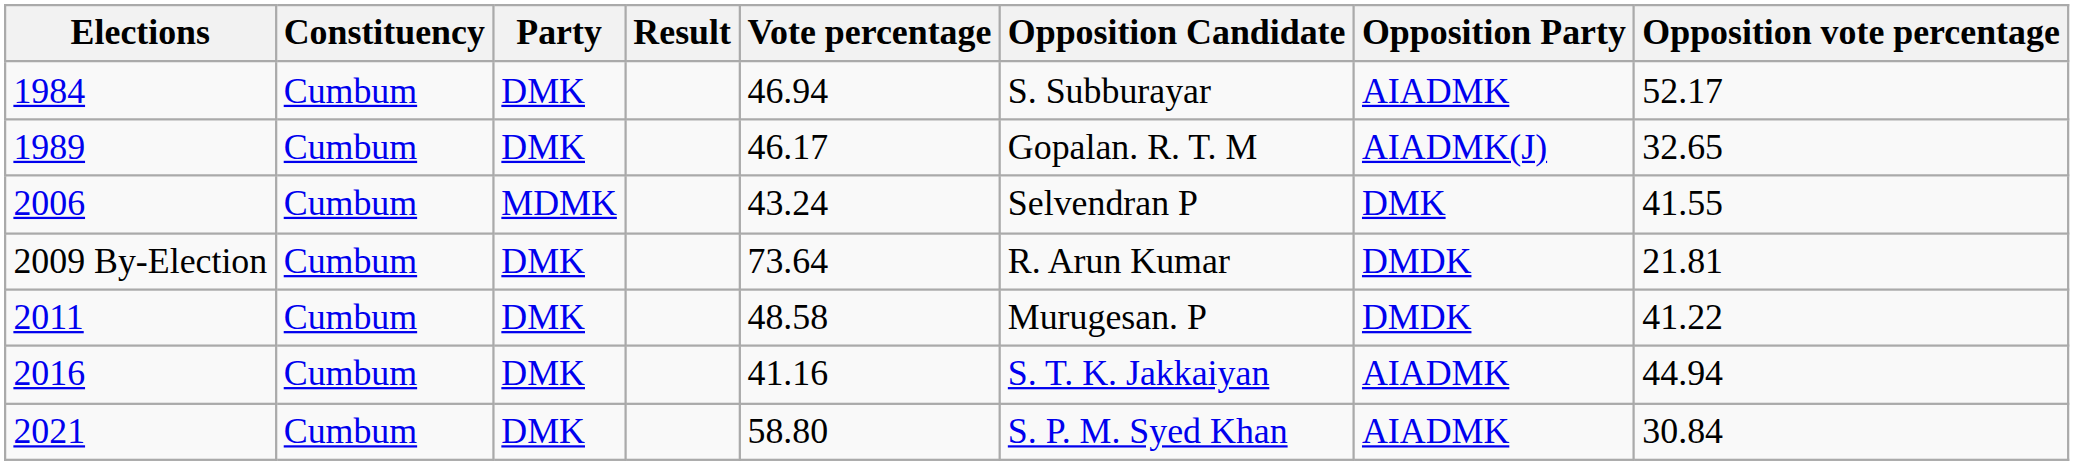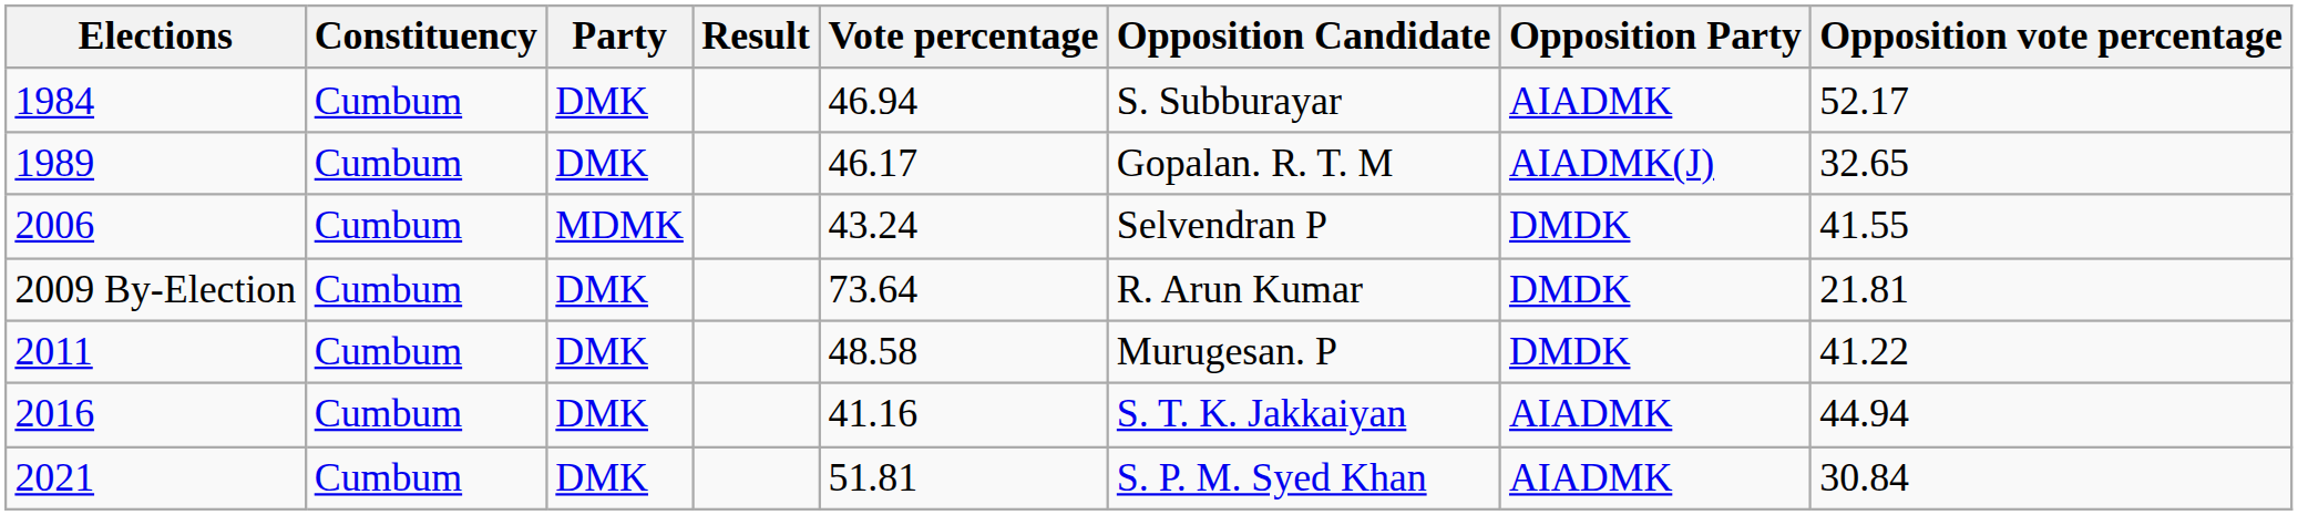 <table class="wikitable sortable">
 <tr>
 <th>Elections</th>
 <th>Constituency</th>
 <th>Party</th>
 <th>Result</th>
 <th>Vote percentage</th>
 <th>Opposition Candidate</th>
 <th>Opposition Party</th>
 <th>Opposition vote percentage</th>
 </tr>
 <tr>
 <td><a href='#'>1984</a></td>
 <td><a href='#'>Cumbum</a></td>
 <td><a href='#'>DMK</a></td>
 <td></td>
 <td>46.94</td>
 <td>S. Subburayar</td>
 <td><a href='#'>AIADMK</a></td>
 <td>52.17</td>
 </tr>
 <tr>
 <td><a href='#'>1989</a></td>
 <td><a href='#'>Cumbum</a></td>
 <td><a href='#'>DMK</a></td>
 <td></td>
 <td>46.17</td>
 <td>Gopalan. R. T. M</td>
 <td><a href='#'>AIADMK(J)</a></td>
 <td>32.65</td>
 </tr>
 <tr>
 <td><a href='#'>2006</a></td>
 <td><a href='#'>Cumbum</a></td>
 <td><a href='#'>MDMK</a></td>
 <td></td>
 <td>43.24</td>
 <td>Selvendran P</td>
-<td><a href='#'>DMK</a></td>
+<td><a href='#'>DMDK</a></td>
 <td>41.55</td>
 </tr>
 <tr>
 <td>2009 By-Election</td>
 <td><a href='#'>Cumbum</a></td>
 <td><a href='#'>DMK</a></td>
 <td></td>
 <td>73.64</td>
 <td>R. Arun Kumar</td>
 <td><a href='#'>DMDK</a></td>
 <td>21.81</td>
 </tr>
 <tr>
 <td><a href='#'>2011</a></td>
 <td><a href='#'>Cumbum</a></td>
 <td><a href='#'>DMK</a></td>
 <td></td>
 <td>48.58</td>
 <td>Murugesan. P</td>
 <td><a href='#'>DMDK</a></td>
 <td>41.22</td>
 </tr>
 <tr>
 <td><a href='#'>2016</a></td>
 <td><a href='#'>Cumbum</a></td>
 <td><a href='#'>DMK</a></td>
 <td></td>
 <td>41.16</td>
 <td><a href='#'>S. T. K. Jakkaiyan</a></td>
 <td><a href='#'>AIADMK</a></td>
 <td>44.94</td>
 </tr>
 <tr>
 <td><a href='#'>2021</a></td>
 <td><a href='#'>Cumbum</a></td>
 <td><a href='#'>DMK</a></td>
 <td></td>
-<td>58.80</td>
+<td>51.81</td>
 <td><a href='#'>S. P. M. Syed Khan</a></td>
 <td><a href='#'>AIADMK</a></td>
 <td>30.84</td>
 </tr>
 </table>
